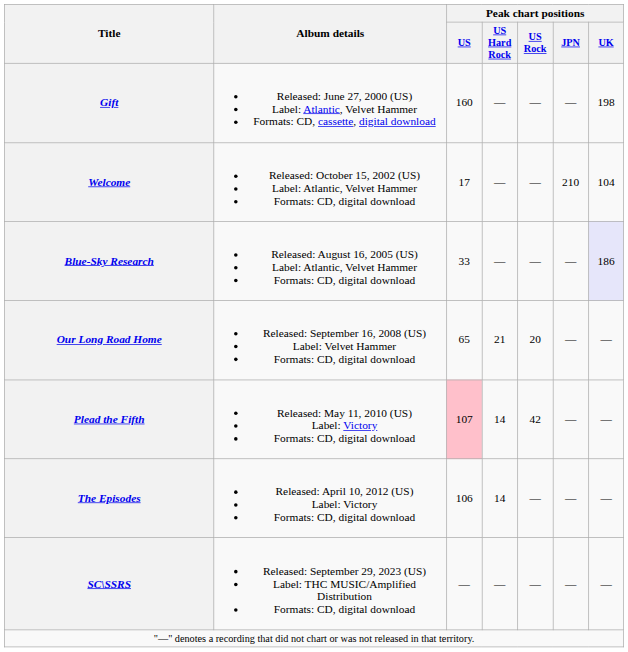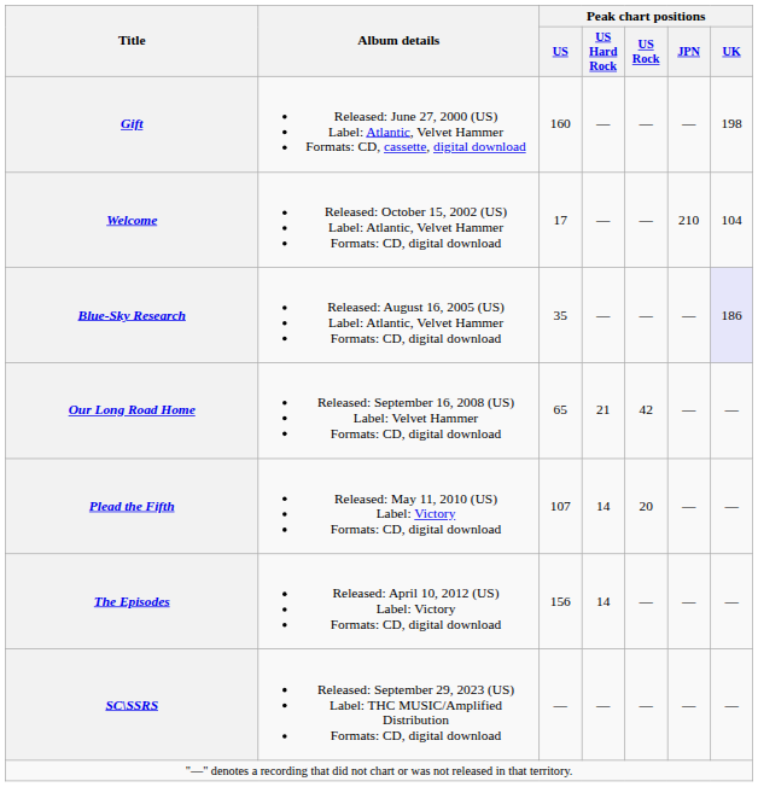 <table class="wikitable plainrowheaders" style="text-align:center;">
 <tr>
 <th scope="col" rowspan="2" style="width:18em;">Title</th>
 <th scope="col" rowspan="2" style="width:20em;">Album details</th>
 <th scope="col" colspan="5">Peak chart positions</th>
 </tr>
 <tr>
 <th scope="col" style="width:3em;font-size:90%;"><a href='#'>US</a><br></th>
 <th scope="col" style="width:3em;font-size:90%;"><a href='#'>US<br>Hard Rock</a><br></th>
 <th scope="col" style="width:3em;font-size:90%;"><a href='#'>US<br>Rock</a><br></th>
 <th scope="col" style="width:3em;font-size:90%;"><a href='#'>JPN</a><br></th>
 <th scope="col" style="width:3em;font-size:90%;"><a href='#'>UK</a><br></th>
 </tr>
 <tr>
 <th scope="row"><em><a href='#'>Gift</a></em></th>
 <td><br><ul><li>Released: June 27, 2000 <span>(US)</span></li><li>Label: <a href='#'>Atlantic</a>, Velvet Hammer</li><li>Formats: CD, <a href='#'>cassette</a>, <a href='#'>digital download</a></li></ul></td>
 <td>160</td>
 <td>—</td>
 <td>—</td>
 <td>—</td>
 <td>198</td>
 </tr>
 <tr>
 <th scope="row"><em><a href='#'>Welcome</a></em></th>
 <td><br><ul><li>Released: October 15, 2002 <span>(US)</span></li><li>Label: Atlantic, Velvet Hammer</li><li>Formats: CD, digital download</li></ul></td>
 <td>17</td>
 <td>—</td>
 <td>—</td>
 <td>210</td>
 <td>104</td>
 </tr>
 <tr>
 <th scope="row"><em><a href='#'>Blue-Sky Research</a></em></th>
 <td><br><ul><li>Released: August 16, 2005 <span>(US)</span></li><li>Label: Atlantic, Velvet Hammer</li><li>Formats: CD, digital download</li></ul></td>
-<td>33</td>
+<td>35</td>
 <td>—</td>
 <td>—</td>
 <td>—</td>
 <td style="background: lavender;">186</td>
 </tr>
 <tr>
 <th scope="row"><em><a href='#'>Our Long Road Home</a></em></th>
 <td><br><ul><li>Released: September 16, 2008 <span>(US)</span></li><li>Label: Velvet Hammer</li><li>Formats: CD, digital download</li></ul></td>
 <td>65</td>
 <td>21</td>
-<td>20</td>
+<td>42</td>
 <td>—</td>
 <td>—</td>
 </tr>
 <tr>
 <th scope="row"><em><a href='#'>Plead the Fifth</a></em></th>
 <td><br><ul><li>Released: May 11, 2010 <span>(US)</span></li><li>Label: <a href='#'>Victory</a></li><li>Formats: CD, digital download</li></ul></td>
-<td style="background: pink;">107</td>
+<td>107</td>
 <td>14</td>
-<td>42</td>
+<td>20</td>
 <td>—</td>
 <td>—</td>
 </tr>
 <tr>
 <th scope="row"><em><a href='#'>The Episodes</a></em></th>
 <td><br><ul><li>Released: April 10, 2012 <span>(US)</span></li><li>Label: Victory</li><li>Formats: CD, digital download</li></ul></td>
-<td>106</td>
+<td>156</td>
 <td>14</td>
 <td>—</td>
 <td>—</td>
 <td>—</td>
 </tr>
 <tr>
 <th scope="row"><em><a href='#'>SC\SSRS</a></em></th>
 <td><br><ul><li>Released: September 29, 2023 <span>(US)</span></li><li>Label: THC MUSIC/Amplified Distribution</li><li>Formats: CD, digital download</li></ul></td>
 <td>—</td>
 <td>—</td>
 <td>—</td>
 <td>—</td>
 <td>—</td>
 </tr>
 <tr>
 <td colspan="10" style="font-size:90%">"—" denotes a recording that did not chart or was not released in that territory.</td>
 </tr>
 </table>
